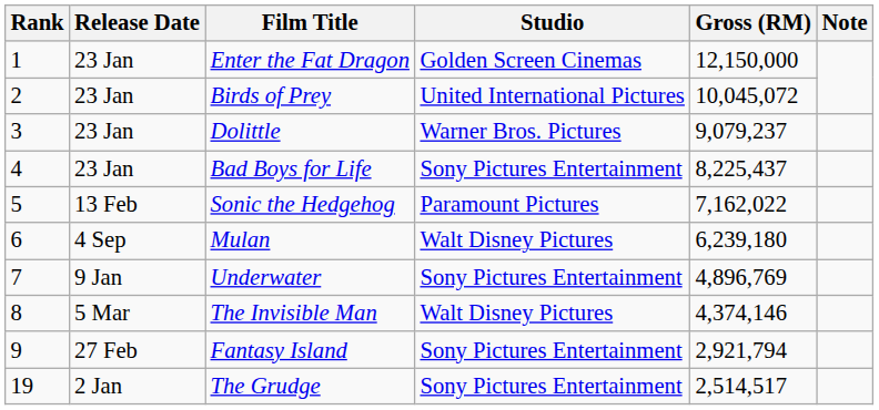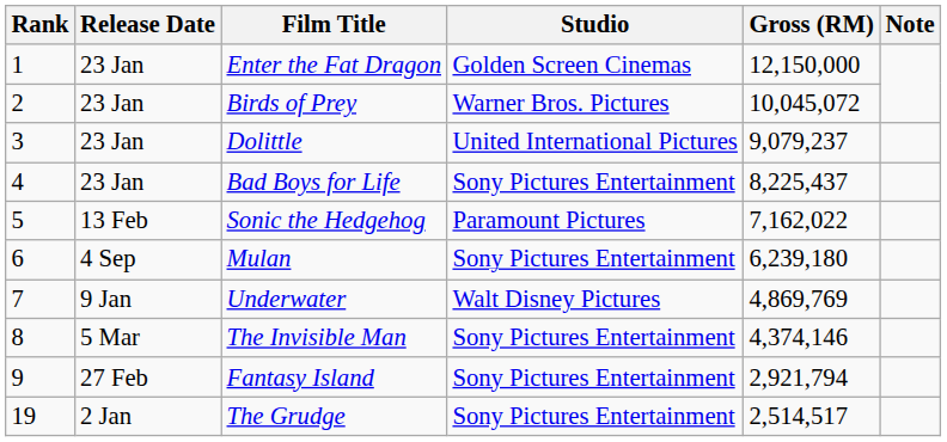 <table class="wikitable">
 <tr>
 <th>Rank</th>
 <th>Release Date</th>
 <th>Film Title</th>
 <th>Studio</th>
 <th>Gross (RM)</th>
 <th>Note</th>
 </tr>
 <tr>
 <td>1</td>
 <td>23 Jan</td>
 <td><em><a href='#'>Enter the Fat Dragon</a></em></td>
 <td><a href='#'>Golden Screen Cinemas</a></td>
 <td>12,150,000</td>
 </tr>
 <tr>
 <td>2</td>
 <td>23 Jan</td>
 <td><em><a href='#'>Birds of Prey</a></em></td>
-<td><a href='#'>United International Pictures</a></td>
+<td><a href='#'>Warner Bros. Pictures</a></td>
 <td>10,045,072</td>
 </tr>
 <tr>
 <td>3</td>
 <td>23 Jan</td>
 <td><em><a href='#'>Dolittle</a></em></td>
-<td><a href='#'>Warner Bros. Pictures</a></td>
+<td><a href='#'>United International Pictures</a></td>
 <td>9,079,237</td>
 <td></td>
 </tr>
 <tr>
 <td>4</td>
 <td>23 Jan</td>
 <td><em><a href='#'>Bad Boys for Life</a></em></td>
 <td><a href='#'>Sony Pictures Entertainment</a></td>
 <td>8,225,437</td>
 <td></td>
 </tr>
 <tr>
 <td>5</td>
 <td>13 Feb</td>
 <td><em><a href='#'>Sonic the Hedgehog</a></em></td>
 <td><a href='#'>Paramount Pictures</a></td>
 <td>7,162,022</td>
 <td></td>
 </tr>
 <tr>
 <td>6</td>
 <td>4 Sep</td>
 <td><em><a href='#'>Mulan</a></em></td>
-<td><a href='#'>Walt Disney Pictures</a></td>
+<td><a href='#'>Sony Pictures Entertainment</a></td>
 <td>6,239,180</td>
 <td></td>
 </tr>
 <tr>
 <td>7</td>
 <td>9 Jan</td>
 <td><em><a href='#'>Underwater</a></em></td>
-<td><a href='#'>Sony Pictures Entertainment</a></td>
-<td>4,896,769</td>
+<td><a href='#'>Walt Disney Pictures</a></td>
+<td>4,869,769</td>
 <td></td>
 </tr>
 <tr>
 <td>8</td>
 <td>5 Mar</td>
 <td><em><a href='#'>The Invisible Man</a></em></td>
-<td><a href='#'>Walt Disney Pictures</a></td>
+<td><a href='#'>Sony Pictures Entertainment</a></td>
 <td>4,374,146</td>
 <td></td>
 </tr>
 <tr>
 <td>9</td>
 <td>27 Feb</td>
 <td><em><a href='#'>Fantasy Island</a></em></td>
 <td><a href='#'>Sony Pictures Entertainment</a></td>
 <td>2,921,794</td>
 <td></td>
 </tr>
 <tr>
 <td>19</td>
 <td>2 Jan</td>
 <td><em><a href='#'>The Grudge</a></em></td>
 <td><a href='#'>Sony Pictures Entertainment</a></td>
 <td>2,514,517</td>
 <td></td>
 </tr>
 </table>
